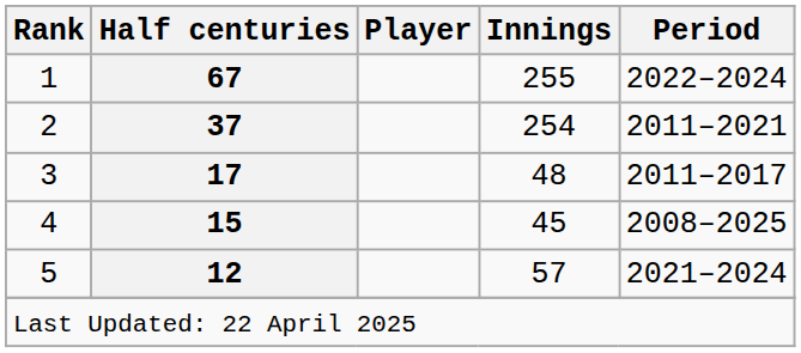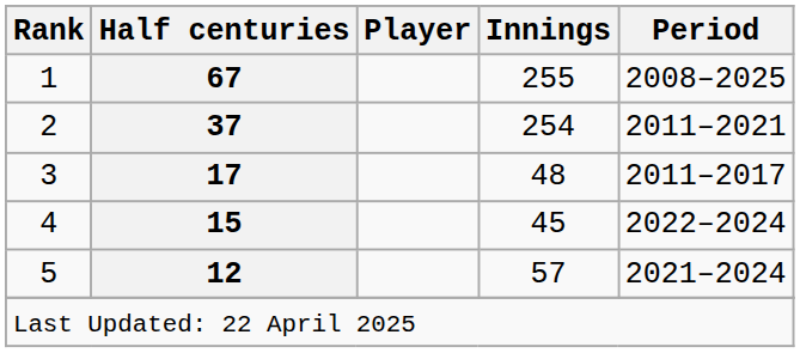 <table class="wikitable">
 <tr>
 <th>Rank</th>
 <th>Half centuries</th>
 <th>Player</th>
 <th>Innings</th>
 <th>Period</th>
 </tr>
 <tr>
 <td align=center>1</td>
 <th scope=row style=text-align:center;>67</th>
 <td> </td>
 <td align=center>255</td>
-<td>2022–2024</td>
+<td>2008–2025</td>
 </tr>
 <tr>
 <td align=center>2</td>
 <th scope=row style=text-align:center;>37</th>
 <td></td>
 <td align=center>254</td>
 <td>2011–2021</td>
 </tr>
 <tr>
 <td align=center>3</td>
 <th scope=row style=text-align:center;>17</th>
 <td></td>
 <td align=center>48</td>
 <td>2011–2017</td>
 </tr>
 <tr>
 <td align=center>4</td>
 <th scope=row style=text-align:center>15</th>
 <td></td>
 <td align=center>45</td>
-<td>2008–2025</td>
+<td>2022–2024</td>
 </tr>
 <tr>
 <td align=center>5</td>
 <th scope=row style=text-align:center>12</th>
 <td></td>
 <td align=center>57</td>
 <td>2021–2024</td>
 </tr>
 <tr>
 </tr>
 <tr class=sortbottom>
 <td colspan=6><small>Last Updated: 22 April 2025</small></td>
 </tr>
 </table>
